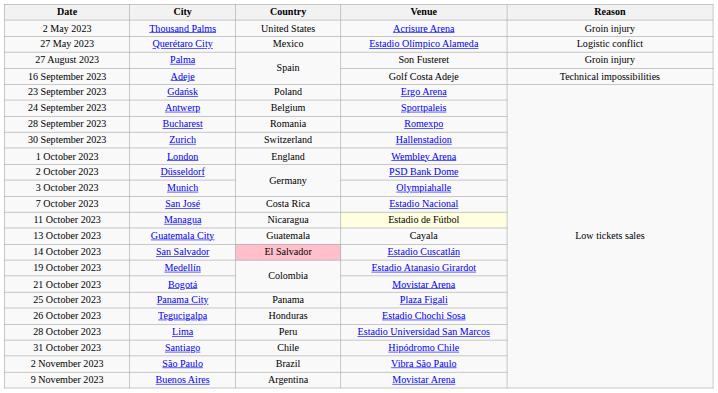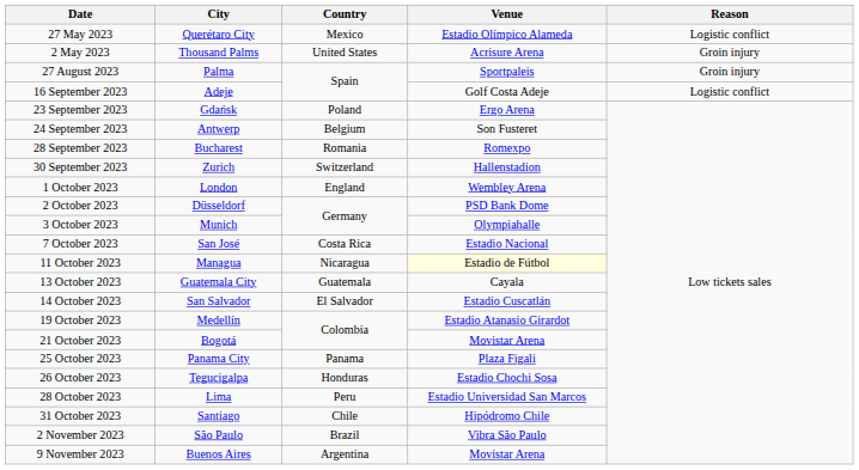 <table class="wikitable" style="text-align:center;">
 <tr>
 <th scope="col" style="width:12em;">Date</th>
 <th scope="col" style="width:10em;">City</th>
 <th scope="col" style="width:10em;">Country</th>
 <th scope="col" style="width:16em;">Venue</th>
 <th scope="col" style="width:20em;">Reason</th>
 </tr>
 <tr>
+<td>27 May 2023</td>
+<td><a href='#'>Querétaro City</a></td>
+<td>Mexico</td>
+<td><a href='#'>Estadio Olímpico Alameda</a></td>
+<td>Logistic conflict</td>
+</tr>
+<tr>
 <td>2 May 2023</td>
 <td><a href='#'>Thousand Palms</a></td>
 <td>United States</td>
 <td><a href='#'>Acrisure Arena</a></td>
 <td>Groin injury</td>
 </tr>
 <tr>
-<td>27 May 2023</td>
-<td><a href='#'>Querétaro City</a></td>
-<td>Mexico</td>
-<td><a href='#'>Estadio Olímpico Alameda</a></td>
-<td>Logistic conflict</td>
-</tr>
-<tr>
 <td>27 August 2023</td>
 <td><a href='#'>Palma</a></td>
 <td rowspan="2">Spain</td>
-<td>Son Fusteret</td>
+<td><a href='#'>Sportpaleis</a></td>
 <td>Groin injury</td>
 </tr>
 <tr>
 <td>16 September 2023</td>
 <td><a href='#'>Adeje</a></td>
 <td>Golf Costa Adeje</td>
-<td>Technical impossibilities</td>
+<td>Logistic conflict</td>
 </tr>
 <tr>
 <td>23 September 2023</td>
 <td><a href='#'>Gdańsk</a></td>
 <td>Poland</td>
 <td><a href='#'>Ergo Arena</a></td>
 <td rowspan="19">Low tickets sales</td>
 </tr>
 <tr>
 <td>24 September 2023</td>
 <td><a href='#'>Antwerp</a></td>
 <td>Belgium</td>
-<td><a href='#'>Sportpaleis</a></td>
+<td>Son Fusteret</td>
 </tr>
 <tr>
 <td>28 September 2023</td>
 <td><a href='#'>Bucharest</a></td>
 <td>Romania</td>
 <td><a href='#'>Romexpo</a></td>
 </tr>
 <tr>
 <td>30 September 2023</td>
 <td><a href='#'>Zurich</a></td>
 <td>Switzerland</td>
 <td><a href='#'>Hallenstadion</a></td>
 </tr>
 <tr>
 <td>1 October 2023</td>
 <td><a href='#'>London</a></td>
 <td>England</td>
 <td><a href='#'>Wembley Arena</a></td>
 </tr>
 <tr>
 <td>2 October 2023</td>
 <td><a href='#'>Düsseldorf</a></td>
 <td rowspan="2">Germany</td>
 <td><a href='#'>PSD Bank Dome</a></td>
 </tr>
 <tr>
 <td>3 October 2023</td>
 <td><a href='#'>Munich</a></td>
 <td><a href='#'>Olympiahalle</a></td>
 </tr>
 <tr>
 <td>7 October 2023</td>
 <td><a href='#'>San José</a></td>
 <td>Costa Rica</td>
 <td><a href='#'>Estadio Nacional</a></td>
 </tr>
 <tr>
 <td>11 October 2023</td>
 <td><a href='#'>Managua</a></td>
 <td>Nicaragua</td>
 <td style="background: lightyellow;">Estadio de Fútbol</td>
 </tr>
 <tr>
 <td>13 October 2023</td>
 <td><a href='#'>Guatemala City</a></td>
 <td>Guatemala</td>
 <td>Cayala</td>
 </tr>
 <tr>
 <td>14 October 2023</td>
 <td><a href='#'>San Salvador</a></td>
-<td style="background: pink;">El Salvador</td>
+<td>El Salvador</td>
 <td><a href='#'>Estadio Cuscatlán</a></td>
 </tr>
 <tr>
 <td>19 October 2023</td>
 <td><a href='#'>Medellín</a></td>
 <td rowspan="2">Colombia</td>
 <td><a href='#'>Estadio Atanasio Girardot</a></td>
 </tr>
 <tr>
 <td>21 October 2023</td>
 <td><a href='#'>Bogotá</a></td>
 <td><a href='#'>Movistar Arena</a></td>
 </tr>
 <tr>
 <td>25 October 2023</td>
 <td><a href='#'>Panama City</a></td>
 <td>Panama</td>
 <td><a href='#'>Plaza Figali</a></td>
 </tr>
 <tr>
 <td>26 October 2023</td>
 <td><a href='#'>Tegucigalpa</a></td>
 <td>Honduras</td>
 <td><a href='#'>Estadio Chochi Sosa</a></td>
 </tr>
 <tr>
 <td>28 October 2023</td>
 <td><a href='#'>Lima</a></td>
 <td>Peru</td>
 <td><a href='#'>Estadio Universidad San Marcos</a></td>
 </tr>
 <tr>
 <td>31 October 2023</td>
 <td><a href='#'>Santiago</a></td>
 <td>Chile</td>
 <td><a href='#'>Hipódromo Chile</a></td>
 </tr>
 <tr>
 <td>2 November 2023</td>
 <td><a href='#'>São Paulo</a></td>
 <td>Brazil</td>
 <td><a href='#'>Vibra São Paulo</a></td>
 </tr>
 <tr>
 <td>9 November 2023</td>
 <td><a href='#'>Buenos Aires</a></td>
 <td>Argentina</td>
 <td><a href='#'>Movistar Arena</a></td>
 </tr>
 </table>
